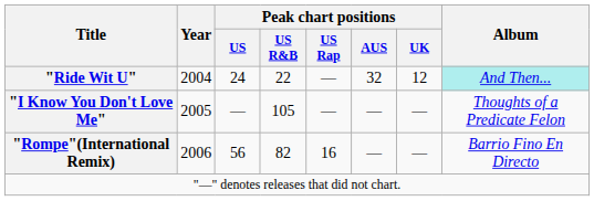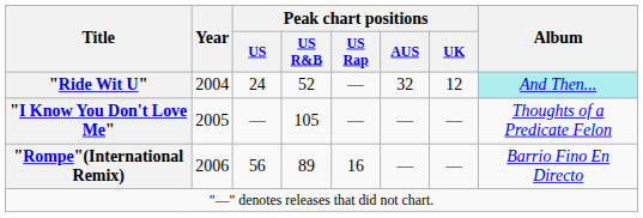 <table class="wikitable plainrowheaders">
 <tr>
 <th scope="col" rowspan=2>Title</th>
 <th scope="col" rowspan=2>Year</th>
 <th scope="col" colspan=5>Peak chart positions</th>
 <th scope="col" rowspan=2>Album</th>
 </tr>
 <tr>
 <th scope="col" style="width:3em; font-size:85%"><a href='#'>US</a></th>
 <th scope="col" style="width:3em; font-size:85%"><a href='#'>US<br>R&B</a></th>
 <th scope="col" style="width:3em; font-size:85%"><a href='#'>US<br>Rap</a></th>
 <th scope="col" style="width:3em; font-size:85%"><a href='#'>AUS</a></th>
 <th scope="col" style="width:3em; font-size:85%"><a href='#'>UK</a></th>
 </tr>
 <tr>
 <th scope="row">"<a href='#'>Ride Wit U</a>"<br></th>
 <td style="text-align:left;">2004</td>
 <td style="text-align:center;">24</td>
-<td style="text-align:center;">22</td>
+<td style="text-align:center;">52</td>
 <td style="text-align:center;">—</td>
 <td style="text-align:center;">32</td>
 <td style="text-align:center;">12</td>
 <td style="background: paleturquoise; text-align:center;"><em><a href='#'>And Then...</a></em></td>
 </tr>
 <tr>
 <th scope="row">"<a href='#'>I Know You Don't Love Me</a>"<br></th>
 <td style="text-align:left;">2005</td>
 <td style="text-align:center;">—</td>
 <td style="text-align:center;">105</td>
 <td style="text-align:center;">—</td>
 <td style="text-align:center;">—</td>
 <td style="text-align:center;">—</td>
 <td style="text-align:center;"><em><a href='#'>Thoughts of a Predicate Felon</a></em></td>
 </tr>
 <tr>
 <th scope="row">"<a href='#'>Rompe</a>"(International Remix)<br></th>
 <td>2006</td>
 <td style="text-align:center;">56</td>
-<td style="text-align:center;">82</td>
+<td style="text-align:center;">89</td>
 <td style="text-align:center;">16</td>
 <td style="text-align:center;">—</td>
 <td style="text-align:center;">—</td>
 <td style="text-align:center;"><em><a href='#'>Barrio Fino En Directo</a></em></td>
 </tr>
 <tr>
 <td colspan=10 style="text-align:center; font-size:85%">"—" denotes releases that did not chart.</td>
 </tr>
 </table>
